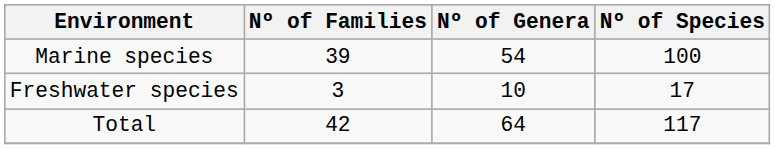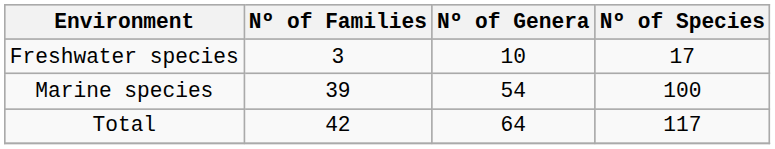 <table class="wikitable" style="text-align:center">
 <tr>
 <th>Environment</th>
 <th>Nº of Families</th>
 <th>Nº of Genera</th>
 <th>Nº of Species</th>
 </tr>
 <tr text align="center" |>
+<td>Freshwater species</td>
+<td>3</td>
+<td>10</td>
+<td>17</td>
+</tr>
+<tr text align="center" |>
 <td>Marine species</td>
 <td>39</td>
 <td>54</td>
 <td>100</td>
-</tr>
-<tr text align="center" |>
-<td>Freshwater species</td>
-<td>3</td>
-<td>10</td>
-<td>17</td>
 </tr>
 <tr text align="center" |>
 <td>Total</td>
 <td>42</td>
 <td>64</td>
 <td>117</td>
 </tr>
 <tr>
 </tr>
 </table>
